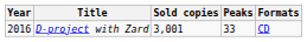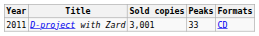 <table class="wikitable">
 <tr>
 <th>Year</th>
 <th>Title</th>
 <th>Sold copies</th>
 <th>Peaks</th>
 <th>Formats</th>
 </tr>
 <tr>
-<td align="center">2016</td>
+<td align="center">2011</td>
 <td><em><a href='#'>D-project</a> with Zard</em></td>
 <td>3,001</td>
 <td>33</td>
 <td><a href='#'>CD</a></td>
 </tr>
 </table>
